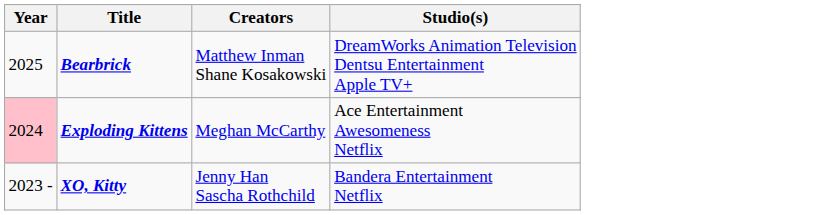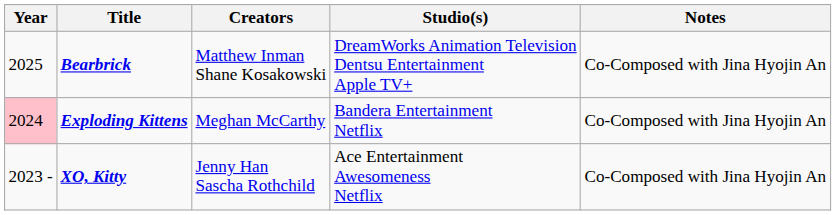 <table class="wikitable sortable">
 <tr>
 <th>Year</th>
 <th>Title</th>
 <th>Creators</th>
 <th>Studio(s)</th>
+<th>Notes</th>
 </tr>
 <tr>
 <td>2025</td>
 <td><strong><em><a href='#'>Bearbrick</a></em></strong></td>
 <td><a href='#'>Matthew Inman</a><br>Shane Kosakowski</td>
 <td><a href='#'>DreamWorks Animation Television</a><br><a href='#'>Dentsu Entertainment</a><br><a href='#'>Apple TV+</a></td>
+<td>Co-Composed with Jina Hyojin An</td>
 </tr>
 <tr>
 <td style="background: pink;">2024</td>
 <td><strong><em><a href='#'>Exploding Kittens</a></em></strong></td>
 <td><a href='#'>Meghan McCarthy</a></td>
-<td>Ace Entertainment<br><a href='#'>Awesomeness</a><br><a href='#'>Netflix</a></td>
+<td><a href='#'>Bandera Entertainment</a><br><a href='#'>Netflix</a></td>
+<td>Co-Composed with Jina Hyojin An</td>
 </tr>
 <tr>
 <td>2023 -</td>
 <td><strong><em><a href='#'>XO, Kitty</a></em></strong></td>
 <td><a href='#'>Jenny Han</a><br><a href='#'>Sascha Rothchild</a></td>
-<td><a href='#'>Bandera Entertainment</a><br><a href='#'>Netflix</a></td>
+<td>Ace Entertainment<br><a href='#'>Awesomeness</a><br><a href='#'>Netflix</a></td>
+<td>Co-Composed with Jina Hyojin An</td>
 </tr>
 </table>
